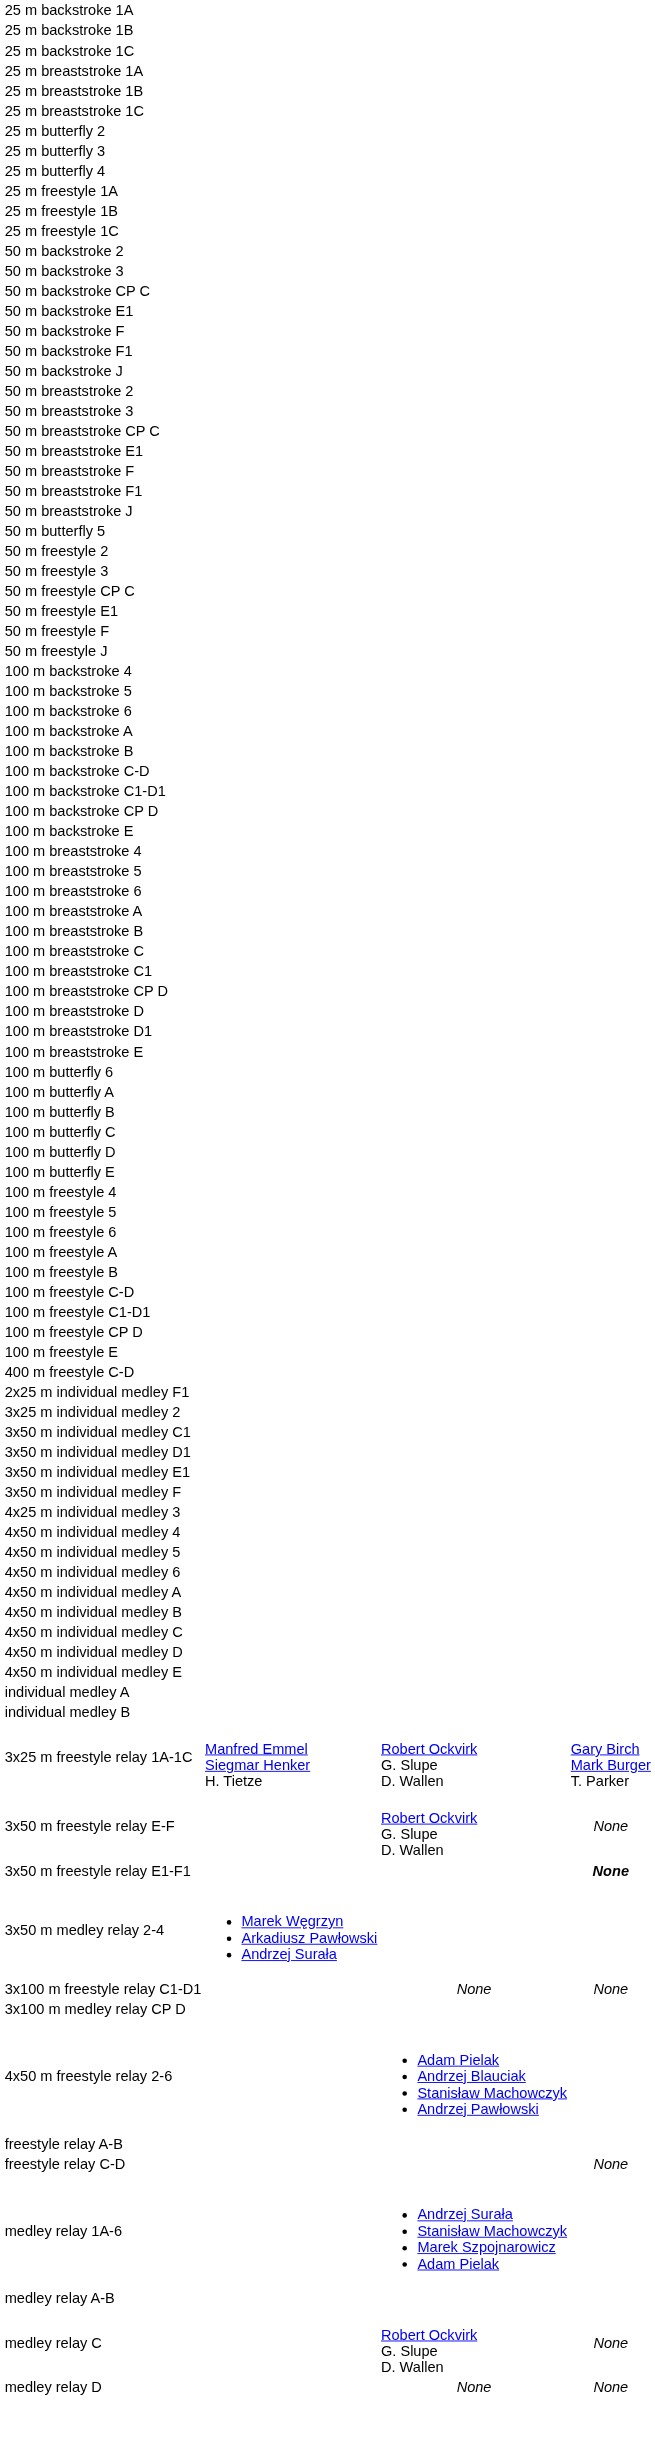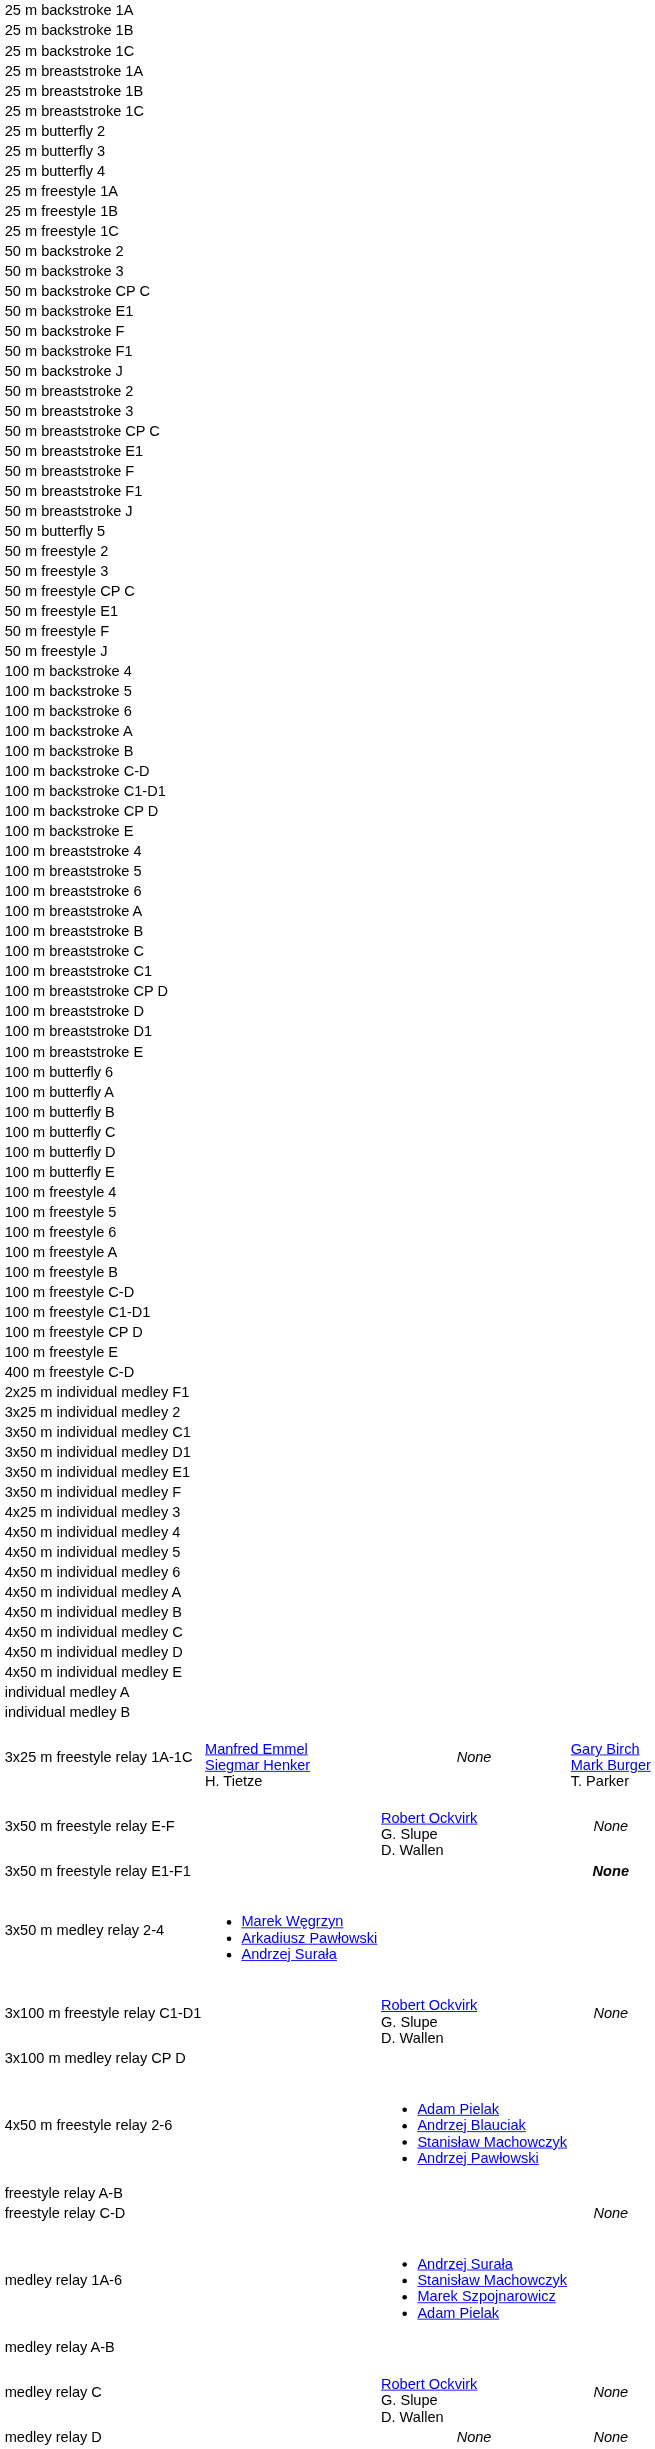 <table>
 <tr>
 <td>25 m backstroke 1A<br></td>
 <td></td>
 <td></td>
 <td></td>
 </tr>
 <tr>
 <td>25 m backstroke 1B<br></td>
 <td></td>
 <td></td>
 <td></td>
 </tr>
 <tr>
 <td>25 m backstroke 1C<br></td>
 <td></td>
 <td></td>
 <td></td>
 </tr>
 <tr>
 <td>25 m breaststroke 1A<br></td>
 <td></td>
 <td></td>
 <td></td>
 </tr>
 <tr>
 <td>25 m breaststroke 1B<br></td>
 <td></td>
 <td></td>
 <td></td>
 </tr>
 <tr>
 <td>25 m breaststroke 1C<br></td>
 <td></td>
 <td></td>
 <td></td>
 </tr>
 <tr>
 <td>25 m butterfly 2<br></td>
 <td></td>
 <td></td>
 <td></td>
 </tr>
 <tr>
 <td>25 m butterfly 3<br></td>
 <td></td>
 <td></td>
 <td></td>
 </tr>
 <tr>
 <td>25 m butterfly 4<br></td>
 <td></td>
 <td></td>
 <td></td>
 </tr>
 <tr>
 <td>25 m freestyle 1A<br></td>
 <td></td>
 <td></td>
 <td></td>
 </tr>
 <tr>
 <td>25 m freestyle 1B<br></td>
 <td></td>
 <td></td>
 <td></td>
 </tr>
 <tr>
 <td>25 m freestyle 1C<br></td>
 <td></td>
 <td></td>
 <td></td>
 </tr>
 <tr>
 <td>50 m backstroke 2<br></td>
 <td></td>
 <td></td>
 <td></td>
 </tr>
 <tr>
 <td>50 m backstroke 3<br></td>
 <td></td>
 <td></td>
 <td></td>
 </tr>
 <tr>
 <td>50 m backstroke CP C<br></td>
 <td></td>
 <td></td>
 <td></td>
 </tr>
 <tr>
 <td>50 m backstroke E1<br></td>
 <td></td>
 <td></td>
 <td></td>
 </tr>
 <tr>
 <td>50 m backstroke F<br></td>
 <td></td>
 <td></td>
 <td></td>
 </tr>
 <tr>
 <td>50 m backstroke F1<br></td>
 <td></td>
 <td></td>
 <td></td>
 </tr>
 <tr>
 <td>50 m backstroke J<br></td>
 <td></td>
 <td></td>
 <td></td>
 </tr>
 <tr>
 <td>50 m breaststroke 2<br></td>
 <td></td>
 <td></td>
 <td></td>
 </tr>
 <tr>
 <td>50 m breaststroke 3<br></td>
 <td></td>
 <td></td>
 <td></td>
 </tr>
 <tr>
 <td>50 m breaststroke CP C<br></td>
 <td></td>
 <td></td>
 <td></td>
 </tr>
 <tr>
 <td>50 m breaststroke E1<br></td>
 <td></td>
 <td></td>
 <td></td>
 </tr>
 <tr>
 <td>50 m breaststroke F<br></td>
 <td></td>
 <td></td>
 <td></td>
 </tr>
 <tr>
 <td>50 m breaststroke F1<br></td>
 <td></td>
 <td></td>
 <td></td>
 </tr>
 <tr>
 <td>50 m breaststroke J<br></td>
 <td></td>
 <td></td>
 <td></td>
 </tr>
 <tr>
 <td>50 m butterfly 5<br></td>
 <td></td>
 <td></td>
 <td></td>
 </tr>
 <tr>
 <td>50 m freestyle 2<br></td>
 <td></td>
 <td></td>
 <td></td>
 </tr>
 <tr>
 <td>50 m freestyle 3<br></td>
 <td></td>
 <td></td>
 <td></td>
 </tr>
 <tr>
 <td>50 m freestyle CP C<br></td>
 <td></td>
 <td></td>
 <td></td>
 </tr>
 <tr>
 <td>50 m freestyle E1<br></td>
 <td></td>
 <td></td>
 <td></td>
 </tr>
 <tr>
 <td>50 m freestyle F<br></td>
 <td></td>
 <td></td>
 <td></td>
 </tr>
 <tr>
 <td>50 m freestyle J<br></td>
 <td></td>
 <td></td>
 <td></td>
 </tr>
 <tr>
 <td>100 m backstroke 4<br></td>
 <td></td>
 <td></td>
 <td></td>
 </tr>
 <tr>
 <td>100 m backstroke 5<br></td>
 <td></td>
 <td></td>
 <td></td>
 </tr>
 <tr>
 <td>100 m backstroke 6<br></td>
 <td></td>
 <td></td>
 <td></td>
 </tr>
 <tr>
 <td>100 m backstroke A<br></td>
 <td></td>
 <td></td>
 <td></td>
 </tr>
 <tr>
 <td>100 m backstroke B<br></td>
 <td></td>
 <td></td>
 <td></td>
 </tr>
 <tr>
 <td>100 m backstroke C-D<br></td>
 <td></td>
 <td></td>
 <td></td>
 </tr>
 <tr>
 <td>100 m backstroke C1-D1<br></td>
 <td></td>
 <td></td>
 <td></td>
 </tr>
 <tr>
 <td>100 m backstroke CP D<br></td>
 <td></td>
 <td></td>
 <td></td>
 </tr>
 <tr>
 <td>100 m backstroke E<br></td>
 <td></td>
 <td></td>
 <td></td>
 </tr>
 <tr>
 <td>100 m breaststroke 4<br></td>
 <td></td>
 <td></td>
 <td></td>
 </tr>
 <tr>
 <td>100 m breaststroke 5<br></td>
 <td></td>
 <td></td>
 <td></td>
 </tr>
 <tr>
 <td>100 m breaststroke 6<br></td>
 <td></td>
 <td></td>
 <td></td>
 </tr>
 <tr>
 <td>100 m breaststroke A<br></td>
 <td></td>
 <td></td>
 <td></td>
 </tr>
 <tr>
 <td>100 m breaststroke B<br></td>
 <td></td>
 <td></td>
 <td></td>
 </tr>
 <tr>
 <td>100 m breaststroke C<br></td>
 <td></td>
 <td></td>
 <td></td>
 </tr>
 <tr>
 <td>100 m breaststroke C1<br></td>
 <td></td>
 <td></td>
 <td></td>
 </tr>
 <tr>
 <td>100 m breaststroke CP D<br></td>
 <td></td>
 <td></td>
 <td></td>
 </tr>
 <tr>
 <td>100 m breaststroke D<br></td>
 <td></td>
 <td></td>
 <td></td>
 </tr>
 <tr>
 <td>100 m breaststroke D1<br></td>
 <td></td>
 <td></td>
 <td></td>
 </tr>
 <tr>
 <td>100 m breaststroke E<br></td>
 <td></td>
 <td></td>
 <td></td>
 </tr>
 <tr>
 <td>100 m butterfly 6<br></td>
 <td></td>
 <td></td>
 <td></td>
 </tr>
 <tr>
 <td>100 m butterfly A<br></td>
 <td></td>
 <td></td>
 <td></td>
 </tr>
 <tr>
 <td>100 m butterfly B<br></td>
 <td></td>
 <td></td>
 <td></td>
 </tr>
 <tr>
 <td>100 m butterfly C<br></td>
 <td></td>
 <td></td>
 <td></td>
 </tr>
 <tr>
 <td>100 m butterfly D<br></td>
 <td></td>
 <td></td>
 <td></td>
 </tr>
 <tr>
 <td>100 m butterfly E<br></td>
 <td></td>
 <td></td>
 <td></td>
 </tr>
 <tr>
 <td>100 m freestyle 4<br></td>
 <td></td>
 <td></td>
 <td></td>
 </tr>
 <tr>
 <td>100 m freestyle 5<br></td>
 <td></td>
 <td></td>
 <td></td>
 </tr>
 <tr>
 <td>100 m freestyle 6<br></td>
 <td></td>
 <td></td>
 <td></td>
 </tr>
 <tr>
 <td>100 m freestyle A<br></td>
 <td></td>
 <td></td>
 <td></td>
 </tr>
 <tr>
 <td>100 m freestyle B<br></td>
 <td></td>
 <td></td>
 <td></td>
 </tr>
 <tr>
 <td>100 m freestyle C-D<br></td>
 <td></td>
 <td></td>
 <td></td>
 </tr>
 <tr>
 <td>100 m freestyle C1-D1<br></td>
 <td></td>
 <td></td>
 <td></td>
 </tr>
 <tr>
 <td>100 m freestyle CP D<br></td>
 <td></td>
 <td></td>
 <td></td>
 </tr>
 <tr>
 <td>100 m freestyle E<br></td>
 <td></td>
 <td></td>
 <td></td>
 </tr>
 <tr>
 <td>400 m freestyle C-D<br></td>
 <td></td>
 <td></td>
 <td></td>
 </tr>
 <tr>
 <td>2x25 m individual medley F1<br></td>
 <td></td>
 <td></td>
 <td></td>
 </tr>
 <tr>
 <td>3x25 m individual medley 2<br></td>
 <td></td>
 <td></td>
 <td></td>
 </tr>
 <tr>
 <td>3x50 m individual medley C1<br></td>
 <td></td>
 <td></td>
 <td></td>
 </tr>
 <tr>
 <td>3x50 m individual medley D1<br></td>
 <td></td>
 <td></td>
 <td></td>
 </tr>
 <tr>
 <td>3x50 m individual medley E1<br></td>
 <td></td>
 <td></td>
 <td></td>
 </tr>
 <tr>
 <td>3x50 m individual medley F<br></td>
 <td></td>
 <td></td>
 <td></td>
 </tr>
 <tr>
 <td>4x25 m individual medley 3<br></td>
 <td></td>
 <td></td>
 <td></td>
 </tr>
 <tr>
 <td>4x50 m individual medley 4<br></td>
 <td></td>
 <td></td>
 <td></td>
 </tr>
 <tr>
 <td>4x50 m individual medley 5<br></td>
 <td></td>
 <td></td>
 <td></td>
 </tr>
 <tr>
 <td>4x50 m individual medley 6<br></td>
 <td></td>
 <td></td>
 <td></td>
 </tr>
 <tr>
 <td>4x50 m individual medley A<br></td>
 <td></td>
 <td></td>
 <td></td>
 </tr>
 <tr>
 <td>4x50 m individual medley B<br></td>
 <td></td>
 <td></td>
 <td></td>
 </tr>
 <tr>
 <td>4x50 m individual medley C<br></td>
 <td></td>
 <td></td>
 <td></td>
 </tr>
 <tr>
 <td>4x50 m individual medley D<br></td>
 <td></td>
 <td></td>
 <td></td>
 </tr>
 <tr>
 <td>4x50 m individual medley E<br></td>
 <td></td>
 <td></td>
 <td></td>
 </tr>
 <tr>
 <td> individual medley A<br></td>
 <td></td>
 <td></td>
 <td></td>
 </tr>
 <tr>
 <td> individual medley B<br></td>
 <td></td>
 <td></td>
 <td></td>
 </tr>
 <tr>
 <td>3x25 m freestyle relay 1A-1C<br></td>
 <td valign=top> <br> <a href='#'>Manfred Emmel</a> <br> <a href='#'>Siegmar Henker</a> <br> H. Tietze</td>
-<td valign=top> <br> <a href='#'>Robert Ockvirk</a> <br> G. Slupe <br> D. Wallen</td>
+<td align="center"><em>None</em></td>
 <td valign=top> <br> <a href='#'>Gary Birch</a> <br> <a href='#'>Mark Burger</a> <br> T. Parker</td>
 </tr>
 <tr>
 <td>3x50 m freestyle relay E-F<br></td>
 <td></td>
 <td valign=top> <br> <a href='#'>Robert Ockvirk</a> <br> G. Slupe <br> D. Wallen</td>
 <td align="center"><em>None</em></td>
 </tr>
 <tr>
 <td>3x50 m freestyle relay E1-F1<br></td>
 <td></td>
 <td></td>
 <td align="center"><strong><em>None</em></strong></td>
 </tr>
 <tr>
 <td>3x50 m medley relay 2-4<br></td>
 <td><br><ul><li><a href='#'>Marek Węgrzyn</a></li><li><a href='#'>Arkadiusz Pawłowski</a></li><li><a href='#'>Andrzej Surała</a></li></ul></td>
 <td></td>
 <td></td>
 </tr>
 <tr>
 <td>3x100 m freestyle relay C1-D1<br></td>
 <td></td>
-<td align="center"><em>None</em></td>
+<td valign=top> <br> <a href='#'>Robert Ockvirk</a> <br> G. Slupe <br> D. Wallen</td>
 <td align="center"><em>None</em></td>
 </tr>
 <tr>
 <td>3x100 m medley relay CP D<br></td>
 <td></td>
 <td></td>
 <td></td>
 </tr>
 <tr>
 <td>4x50 m freestyle relay 2-6<br></td>
 <td></td>
 <td><br><ul><li><a href='#'>Adam Pielak</a></li><li><a href='#'>Andrzej Blauciak</a></li><li><a href='#'>Stanisław Machowczyk</a></li><li><a href='#'>Andrzej Pawłowski</a></li></ul></td>
 <td></td>
 </tr>
 <tr>
 <td> freestyle relay A-B<br></td>
 <td></td>
 <td></td>
 <td></td>
 </tr>
 <tr>
 <td> freestyle relay C-D<br></td>
 <td></td>
 <td></td>
 <td align="center"><em>None</em></td>
 </tr>
 <tr>
 <td> medley relay 1A-6<br></td>
 <td></td>
 <td><br><ul><li><a href='#'>Andrzej Surała</a></li><li><a href='#'>Stanisław Machowczyk</a></li><li><a href='#'>Marek Szpojnarowicz</a></li><li><a href='#'>Adam Pielak</a></li></ul></td>
 <td></td>
 </tr>
 <tr>
 <td> medley relay A-B<br></td>
 <td></td>
 <td></td>
 <td></td>
 </tr>
 <tr>
 <td> medley relay C<br></td>
 <td></td>
 <td valign=top> <br> <a href='#'>Robert Ockvirk</a> <br> G. Slupe <br> D. Wallen</td>
 <td align="center"><em>None</em></td>
 </tr>
 <tr>
 <td> medley relay D<br></td>
 <td></td>
 <td align="center"><em>None</em></td>
 <td align="center"><em>None</em></td>
 </tr>
 </table>
